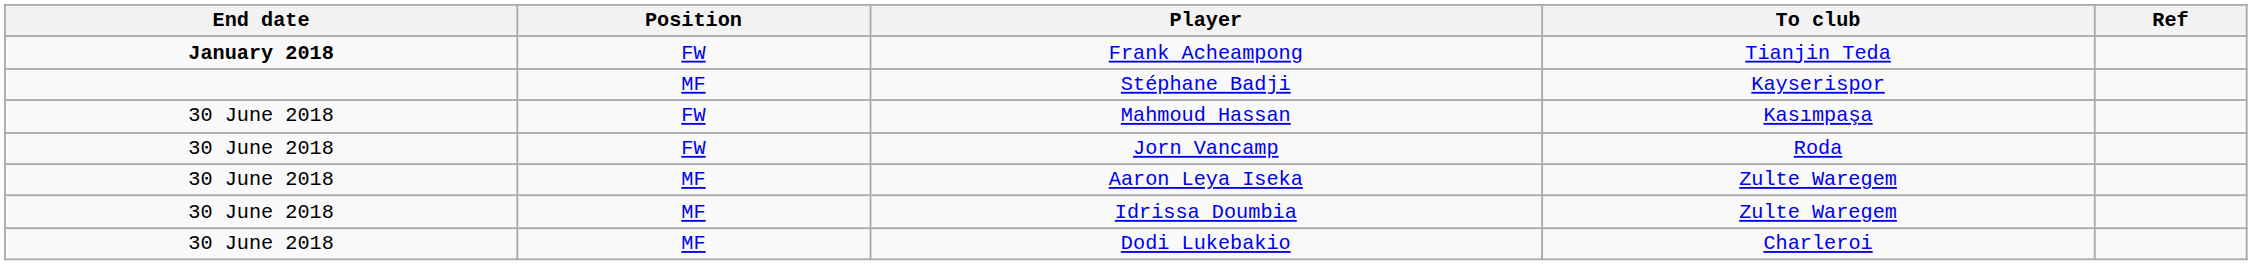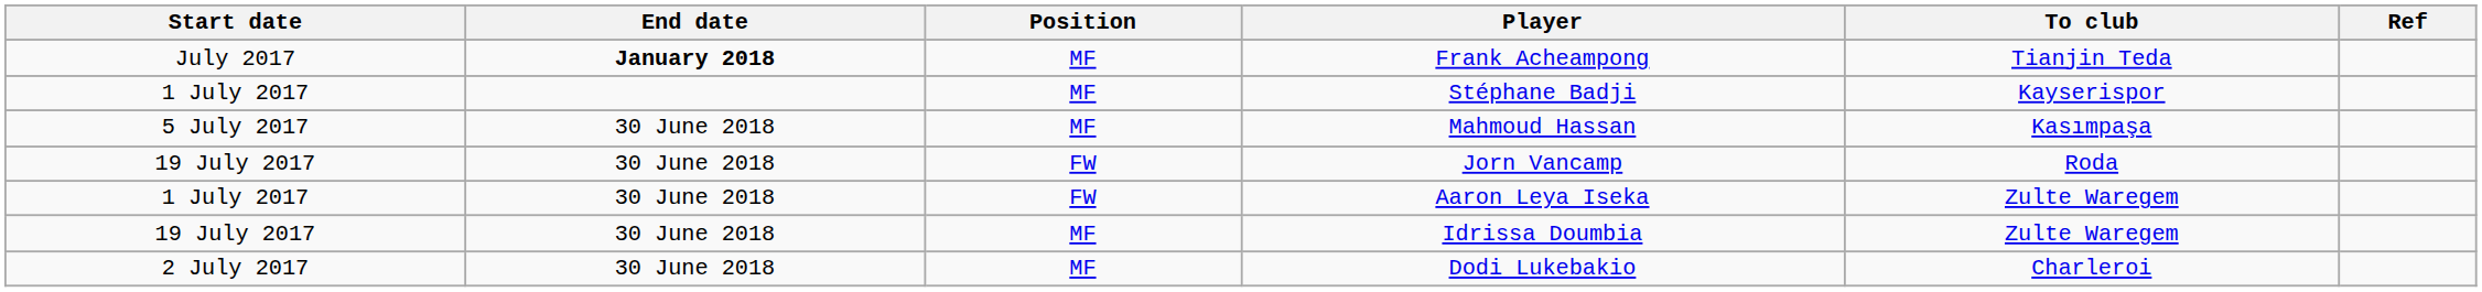 <table class="wikitable sortable" style="width:97%; text-align:center; font-size:85%; text-align:centre;">
 <tr>
+<th>Start date</th>
 <th>End date</th>
 <th>Position</th>
 <th>Player</th>
 <th>To club</th>
 <th>Ref</th>
 </tr>
 <tr>
+<td>July 2017</td>
 <td><strong>January 2018</strong></td>
-<td><a href='#'>FW</a></td>
+<td><a href='#'>MF</a></td>
 <td> <a href='#'>Frank Acheampong</a></td>
 <td> <a href='#'>Tianjin Teda</a></td>
 <td></td>
 </tr>
 <tr>
+<td>1 July 2017</td>
 <td></td>
 <td><a href='#'>MF</a></td>
 <td> <a href='#'>Stéphane Badji</a></td>
 <td> <a href='#'>Kayserispor</a></td>
 <td></td>
 </tr>
 <tr>
+<td>5 July 2017</td>
 <td>30 June 2018</td>
-<td><a href='#'>FW</a></td>
+<td><a href='#'>MF</a></td>
 <td> <a href='#'>Mahmoud Hassan</a></td>
 <td> <a href='#'>Kasımpaşa</a></td>
 <td></td>
 </tr>
 <tr>
+<td>19 July 2017</td>
 <td>30 June 2018</td>
 <td><a href='#'>FW</a></td>
 <td> <a href='#'>Jorn Vancamp</a></td>
 <td> <a href='#'>Roda</a></td>
 <td></td>
 </tr>
 <tr>
+<td>1 July 2017</td>
 <td>30 June 2018</td>
-<td><a href='#'>MF</a></td>
+<td><a href='#'>FW</a></td>
 <td> <a href='#'>Aaron Leya Iseka</a></td>
 <td> <a href='#'>Zulte Waregem</a></td>
 <td></td>
 </tr>
 <tr>
+<td>19 July 2017</td>
 <td>30 June 2018</td>
 <td><a href='#'>MF</a></td>
 <td> <a href='#'>Idrissa Doumbia</a></td>
 <td> <a href='#'>Zulte Waregem</a></td>
 <td></td>
 </tr>
 <tr>
+<td>2 July 2017</td>
 <td>30 June 2018</td>
 <td><a href='#'>MF</a></td>
 <td> <a href='#'>Dodi Lukebakio</a></td>
 <td> <a href='#'>Charleroi</a></td>
 <td></td>
 </tr>
 </table>
